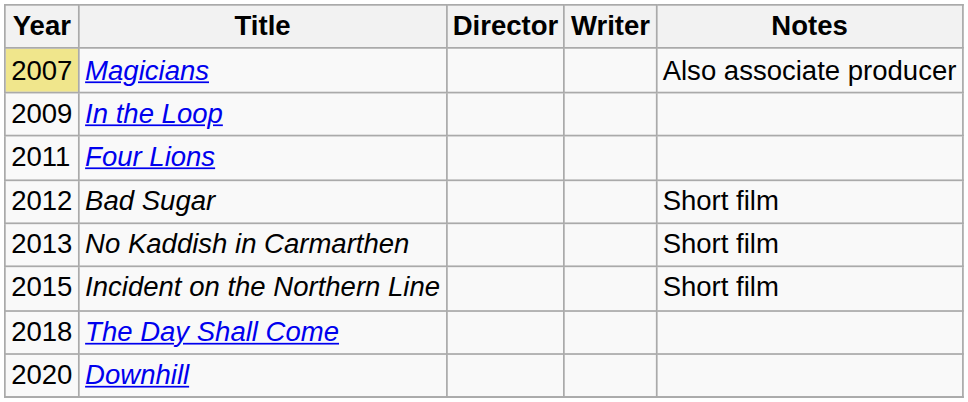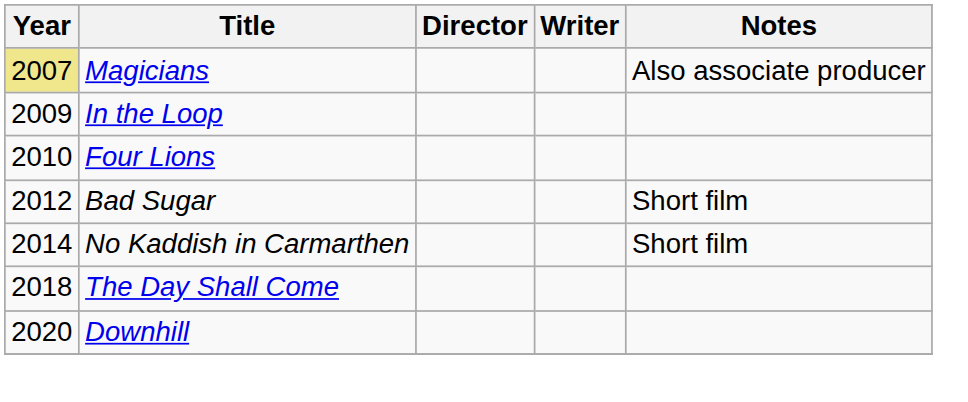 <table class="wikitable">
 <tr>
 <th>Year</th>
 <th>Title</th>
 <th scope="col">Director</th>
 <th scope="col">Writer</th>
 <th>Notes</th>
 </tr>
 <tr>
 <td style="background: khaki;">2007</td>
 <td><em><a href='#'>Magicians</a></em></td>
 <td></td>
 <td></td>
 <td>Also associate producer</td>
 </tr>
 <tr>
 <td>2009</td>
 <td><em><a href='#'>In the Loop</a></em></td>
 <td></td>
 <td></td>
 <td></td>
 </tr>
 <tr>
-<td>2011</td>
+<td>2010</td>
 <td><em><a href='#'>Four Lions</a></em></td>
 <td></td>
 <td></td>
 <td></td>
 </tr>
 <tr>
 <td>2012</td>
 <td><em>Bad Sugar</em></td>
 <td></td>
 <td></td>
 <td>Short film</td>
 </tr>
 <tr>
-<td>2013</td>
+<td>2014</td>
 <td><em>No Kaddish in Carmarthen</em></td>
-<td></td>
-<td></td>
-<td>Short film</td>
-</tr>
-<tr>
-<td>2015</td>
-<td><em>Incident on the Northern Line</em></td>
 <td></td>
 <td></td>
 <td>Short film</td>
 </tr>
 <tr>
 <td>2018</td>
 <td><em><a href='#'>The Day Shall Come</a></em></td>
 <td></td>
 <td></td>
 <td></td>
 </tr>
 <tr>
 <td>2020</td>
 <td><em><a href='#'>Downhill</a></em></td>
 <td></td>
 <td></td>
 <td></td>
 </tr>
 <tr>
 </tr>
 </table>
